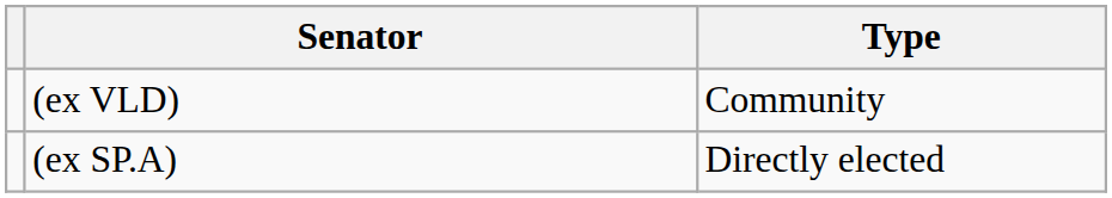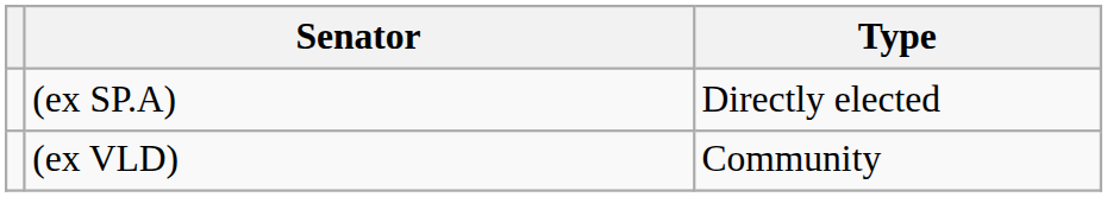 <table class="sortable wikitable" style="text-align:left; font-size:90%">
 <tr>
 <th></th>
 <th width="250">Senator</th>
 <th width="150">Type</th>
 </tr>
 <tr>
 <td></td>
+<td> (ex SP.A)</td>
+<td>Directly elected</td>
+</tr>
+<tr>
+<td></td>
 <td> (ex VLD)</td>
 <td>Community</td>
 </tr>
-<tr>
-<td></td>
-<td> (ex SP.A)</td>
-<td>Directly elected</td>
-</tr>
 </table>
